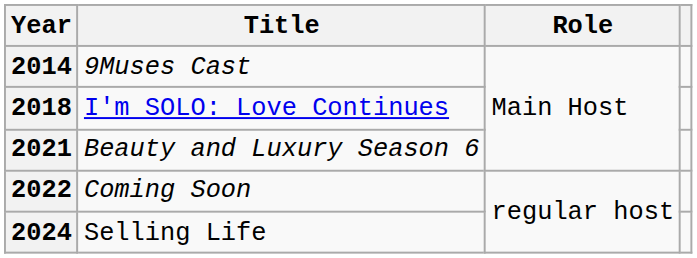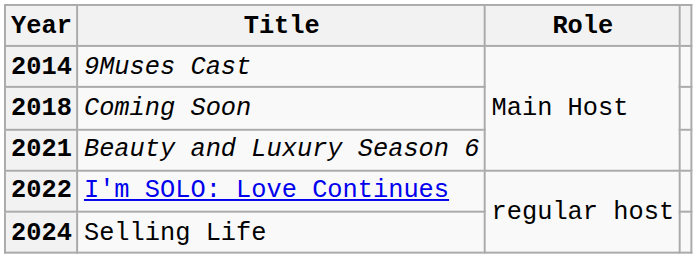 <table class="wikitable plainrowheaders">
 <tr>
 <th scope="col">Year</th>
 <th scope="col">Title</th>
 <th scope="col">Role</th>
 <th scope="col" class="unsortable"></th>
 </tr>
 <tr>
 <th scope="row">2014</th>
 <td><em>9Muses Cast</em></td>
 <td rowspan=3>Main Host</td>
 <td style="text-align:center"></td>
 </tr>
 <tr>
 <th scope="row">2018</th>
-<td><a href='#'>I'm SOLO: Love Continues</a></td>
+<td><em>Coming Soon</em></td>
 <td style="text-align:center"></td>
 </tr>
 <tr>
 <th scope="row">2021</th>
 <td><em>Beauty and Luxury Season 6</em></td>
 <td style="text-align:center"></td>
 </tr>
 <tr>
 <th scope="row">2022</th>
-<td><em>Coming Soon</em></td>
+<td><a href='#'>I'm SOLO: Love Continues</a></td>
 <td rowspan="2">regular host</td>
 <td></td>
 </tr>
 <tr>
 <th scope="row">2024</th>
 <td>Selling Life</td>
 <td></td>
 </tr>
 </table>
